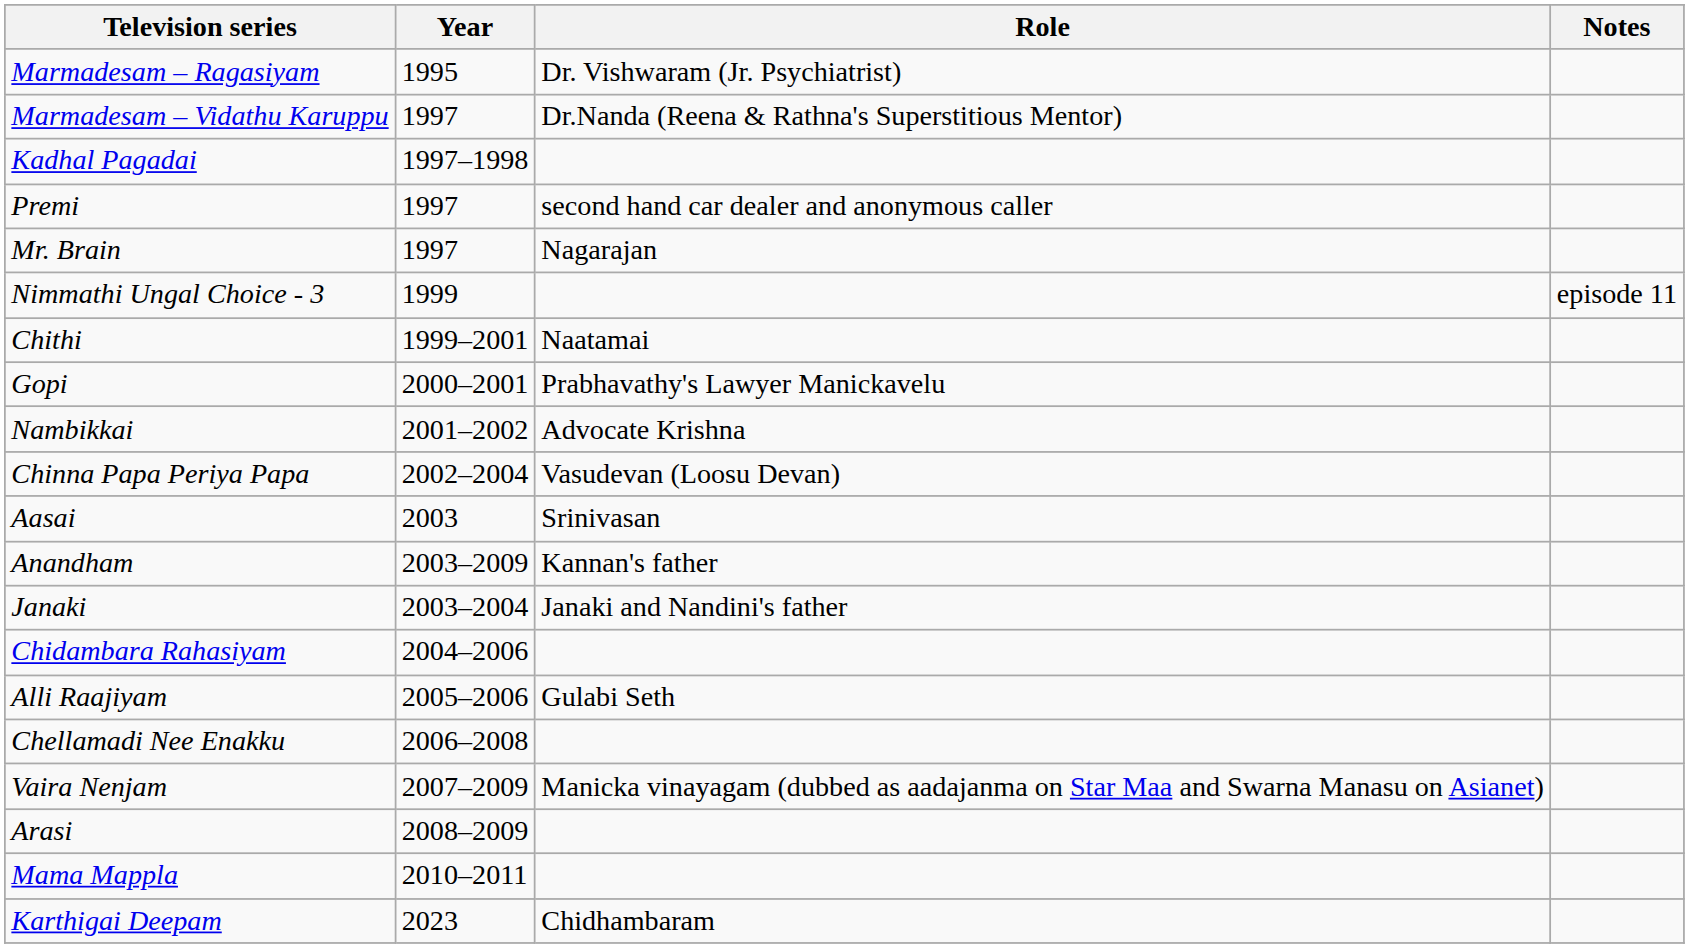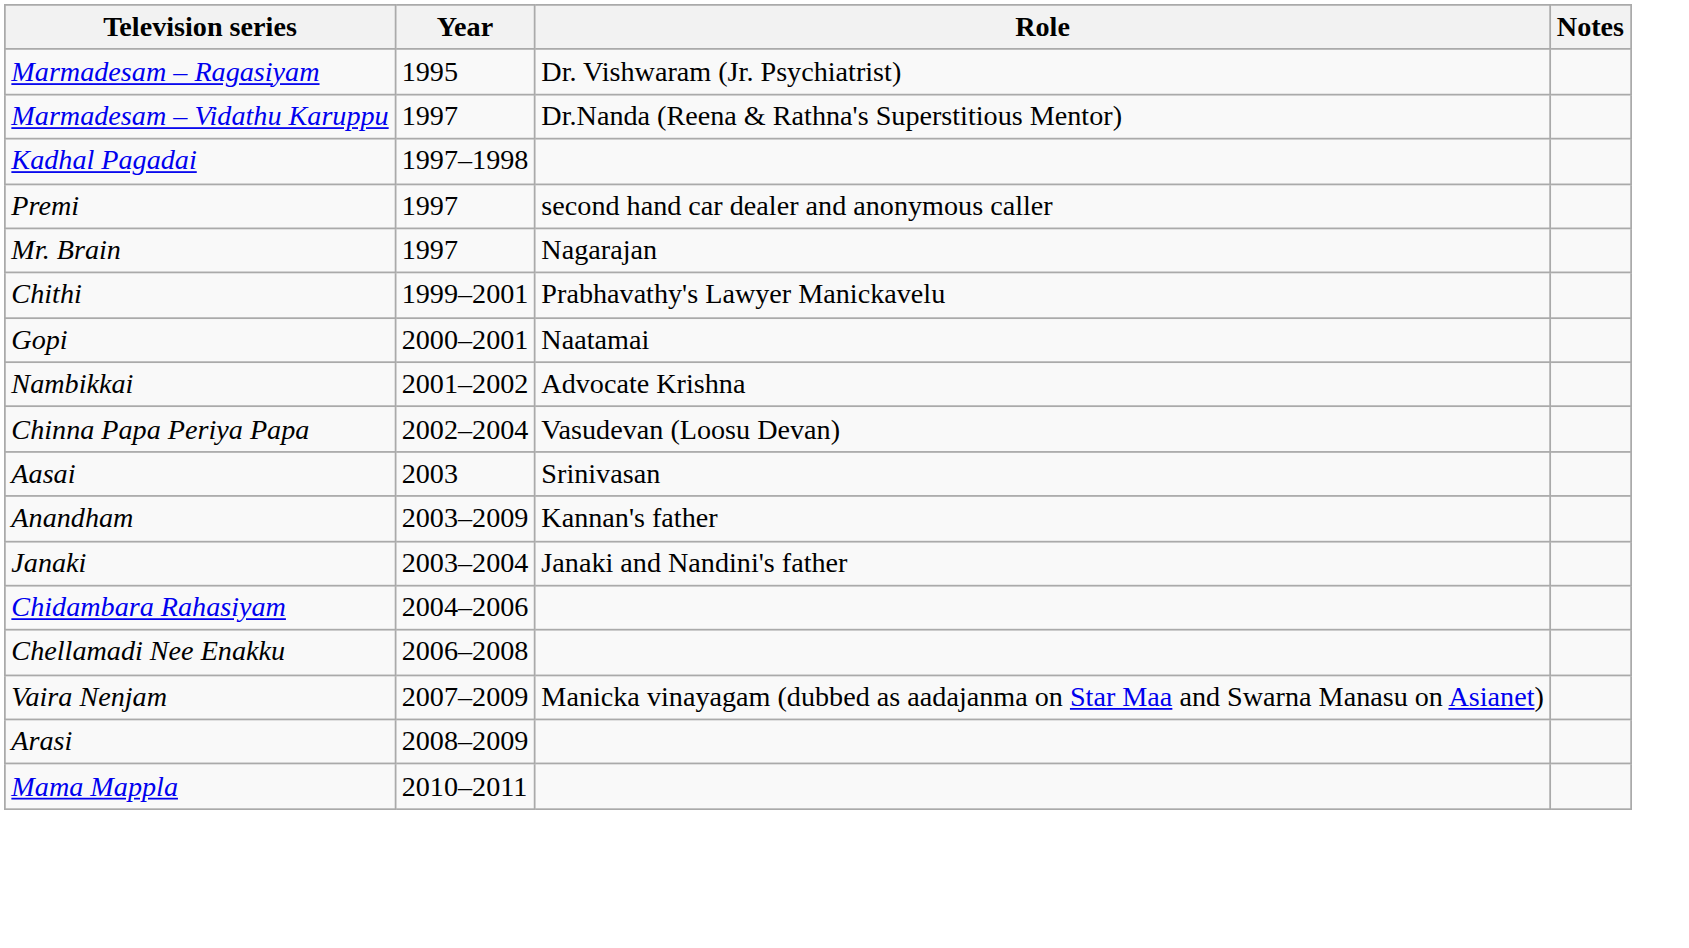 <table class="wikitable sortable">
 <tr>
 <th scope="col">Television series</th>
 <th scope="col">Year</th>
 <th scope="col">Role</th>
 <th class="unsortable" scope="col">Notes</th>
 </tr>
 <tr>
 <td><em><a href='#'>Marmadesam – Ragasiyam</a></em></td>
 <td>1995</td>
 <td>Dr. Vishwaram (Jr. Psychiatrist)</td>
 <td></td>
 </tr>
 <tr>
 <td><em><a href='#'>Marmadesam – Vidathu Karuppu</a></em></td>
 <td>1997</td>
 <td>Dr.Nanda (Reena & Rathna's Superstitious Mentor)</td>
 <td></td>
 </tr>
 <tr>
 <td><em><a href='#'>Kadhal Pagadai</a></em></td>
 <td>1997–1998</td>
 <td></td>
 <td></td>
 </tr>
 <tr>
 <td><em>Premi</em></td>
 <td>1997</td>
 <td>second hand car dealer and anonymous caller</td>
 <td></td>
 </tr>
 <tr>
 <td><em>Mr. Brain</em></td>
 <td>1997</td>
 <td>Nagarajan</td>
 <td></td>
 </tr>
 <tr>
-<td><em>Nimmathi Ungal Choice - 3</em></td>
-<td>1999</td>
-<td></td>
-<td>episode 11</td>
-</tr>
-<tr>
 <td><em>Chithi</em></td>
 <td>1999–2001</td>
-<td>Naatamai</td>
+<td>Prabhavathy's Lawyer Manickavelu</td>
 <td></td>
 </tr>
 <tr>
 <td><em>Gopi</em></td>
 <td>2000–2001</td>
-<td>Prabhavathy's Lawyer Manickavelu</td>
+<td>Naatamai</td>
 <td></td>
 </tr>
 <tr>
 <td><em>Nambikkai</em></td>
 <td>2001–2002</td>
 <td>Advocate Krishna</td>
 <td></td>
 </tr>
 <tr>
 <td><em>Chinna Papa Periya Papa</em></td>
 <td>2002–2004</td>
 <td>Vasudevan (Loosu Devan)</td>
 <td></td>
 </tr>
 <tr>
 <td><em>Aasai</em></td>
 <td>2003</td>
 <td>Srinivasan</td>
 <td></td>
 </tr>
 <tr>
 <td><em>Anandham</em></td>
 <td>2003–2009</td>
 <td>Kannan's father</td>
 <td></td>
 </tr>
 <tr>
 <td><em>Janaki</em></td>
 <td>2003–2004</td>
 <td>Janaki and Nandini's father</td>
 <td></td>
 </tr>
 <tr>
 <td><em><a href='#'>Chidambara Rahasiyam</a></em></td>
 <td>2004–2006</td>
 <td></td>
 <td></td>
 </tr>
 <tr>
-<td><em>Alli Raajiyam</em></td>
-<td>2005–2006</td>
-<td>Gulabi Seth</td>
-<td></td>
-</tr>
-<tr>
 <td><em>Chellamadi Nee Enakku</em></td>
 <td>2006–2008</td>
 <td></td>
 <td></td>
 </tr>
 <tr>
 <td><em>Vaira Nenjam</em></td>
 <td>2007–2009</td>
 <td>Manicka vinayagam (dubbed as aadajanma on <a href='#'>Star Maa</a> and Swarna Manasu on <a href='#'>Asianet</a>)</td>
 <td></td>
 </tr>
 <tr>
 <td><em>Arasi</em></td>
 <td>2008–2009</td>
 <td></td>
 <td></td>
 </tr>
 <tr>
 <td><em><a href='#'>Mama Mappla</a></em></td>
 <td>2010–2011</td>
 <td></td>
 <td></td>
 </tr>
-<tr>
-<td><em><a href='#'>Karthigai Deepam</a></em></td>
-<td>2023</td>
-<td>Chidhambaram</td>
-<td></td>
-</tr>
 </table>
